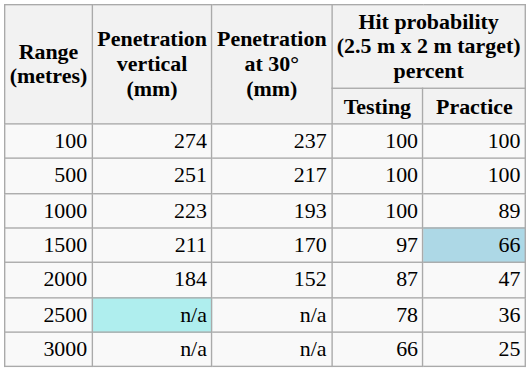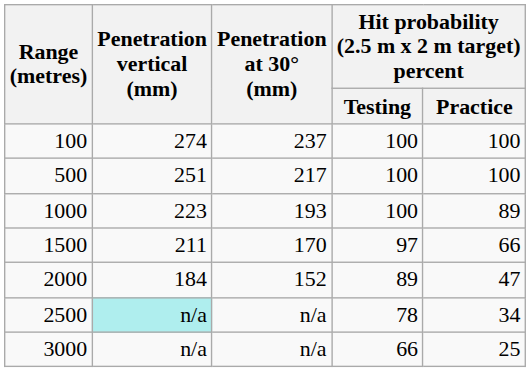 <table class=wikitable style="text-align:right;">
 <tr>
 <th rowspan=2>Range<br>(metres)</th>
 <th rowspan=2>Penetration <br>vertical<br>(mm)</th>
 <th rowspan=2>Penetration <br>at 30°<br>(mm)</th>
 <th colspan=2>Hit probability<br> (2.5 m x 2 m target)<br>percent</th>
 </tr>
 <tr>
 <th>Testing</th>
 <th>Practice</th>
 </tr>
 <tr>
 <td>100</td>
 <td>274</td>
 <td>237</td>
 <td>100</td>
 <td>100</td>
 </tr>
 <tr>
 <td>500</td>
 <td>251</td>
 <td>217</td>
 <td>100</td>
 <td>100</td>
 </tr>
 <tr>
 <td>1000</td>
 <td>223</td>
 <td>193</td>
 <td>100</td>
 <td>89</td>
 </tr>
 <tr>
 <td>1500</td>
 <td>211</td>
 <td>170</td>
 <td>97</td>
-<td style="background: lightblue;">66</td>
+<td>66</td>
 </tr>
 <tr>
 <td>2000</td>
 <td>184</td>
 <td>152</td>
-<td>87</td>
+<td>89</td>
 <td>47</td>
 </tr>
 <tr>
 <td>2500</td>
 <td style="background: paleturquoise;">n/a</td>
 <td>n/a</td>
 <td>78</td>
-<td>36</td>
+<td>34</td>
 </tr>
 <tr>
 <td>3000</td>
 <td>n/a</td>
 <td>n/a</td>
 <td>66</td>
 <td>25</td>
 </tr>
 </table>
